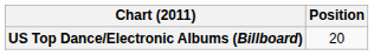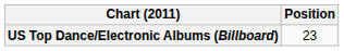 <table class="wikitable plainrowheaders" style="text-align:center">
 <tr>
 <th scope="col">Chart (2011)</th>
 <th scope="col">Position</th>
 </tr>
 <tr>
 <th scope="row">US Top Dance/Electronic Albums (<em>Billboard</em>)</th>
-<td>20</td>
+<td>23</td>
 </tr>
 </table>
